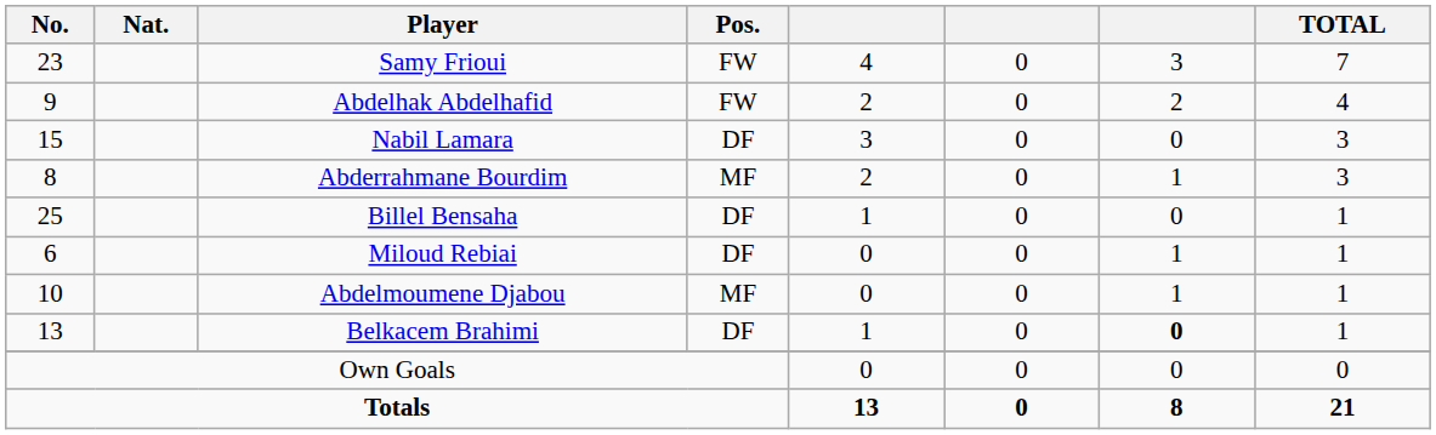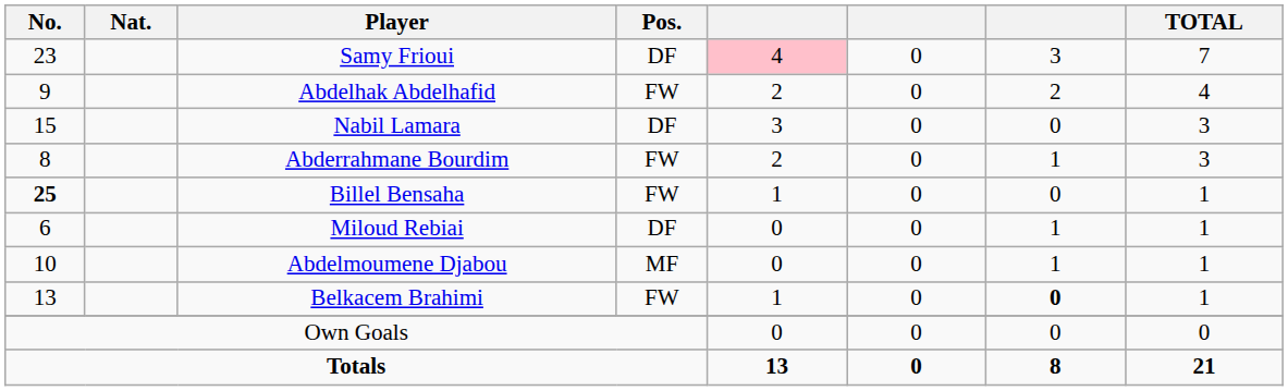 <table class="wikitable sortable alternance"  style="font-size:85%; text-align:center; line-height:14px; width:60%;">
 <tr>
 <th width=10>No.</th>
 <th width=10>Nat.</th>
 <th width=140>Player</th>
 <th width=10>Pos.</th>
 <th width=40></th>
 <th width=40></th>
 <th width=40></th>
 <th width=10>TOTAL</th>
 </tr>
 <tr>
 <td>23</td>
 <td></td>
 <td><a href='#'>Samy Frioui</a></td>
-<td>FW</td>
-<td>4</td>
+<td>DF</td>
+<td style="background: pink;">4</td>
 <td>0</td>
 <td>3</td>
 <td>7</td>
 </tr>
 <tr>
 <td>9</td>
 <td></td>
 <td><a href='#'>Abdelhak Abdelhafid</a></td>
 <td>FW</td>
 <td>2</td>
 <td>0</td>
 <td>2</td>
 <td>4</td>
 </tr>
 <tr>
 <td>15</td>
 <td></td>
 <td><a href='#'>Nabil Lamara</a></td>
 <td>DF</td>
 <td>3</td>
 <td>0</td>
 <td>0</td>
 <td>3</td>
 </tr>
 <tr>
 <td>8</td>
 <td></td>
 <td><a href='#'>Abderrahmane Bourdim</a></td>
-<td>MF</td>
+<td>FW</td>
 <td>2</td>
 <td>0</td>
 <td>1</td>
 <td>3</td>
 </tr>
 <tr>
-<td>25</td>
+<td><strong>25</strong></td>
 <td></td>
 <td><a href='#'>Billel Bensaha</a></td>
-<td>DF</td>
+<td>FW</td>
 <td>1</td>
 <td>0</td>
 <td>0</td>
 <td>1</td>
 </tr>
 <tr>
 <td>6</td>
 <td></td>
 <td><a href='#'>Miloud Rebiai</a></td>
 <td>DF</td>
 <td>0</td>
 <td>0</td>
 <td>1</td>
 <td>1</td>
 </tr>
 <tr>
 <td>10</td>
 <td></td>
 <td><a href='#'>Abdelmoumene Djabou</a></td>
 <td>MF</td>
 <td>0</td>
 <td>0</td>
 <td>1</td>
 <td>1</td>
 </tr>
 <tr>
 <td>13</td>
 <td></td>
 <td><a href='#'>Belkacem Brahimi</a></td>
-<td>DF</td>
+<td>FW</td>
 <td>1</td>
 <td>0</td>
 <td><strong>0</strong></td>
 <td>1</td>
 </tr>
 <tr>
 </tr>
 <tr class="sortbottom">
 <td colspan="4">Own Goals</td>
 <td>0</td>
 <td>0</td>
 <td>0</td>
 <td>0</td>
 </tr>
 <tr class="sortbottom">
 <td colspan="4"><strong>Totals</strong></td>
 <td><strong>13</strong></td>
 <td><strong>0</strong></td>
 <td><strong>8</strong></td>
 <td><strong>21</strong></td>
 </tr>
 </table>
